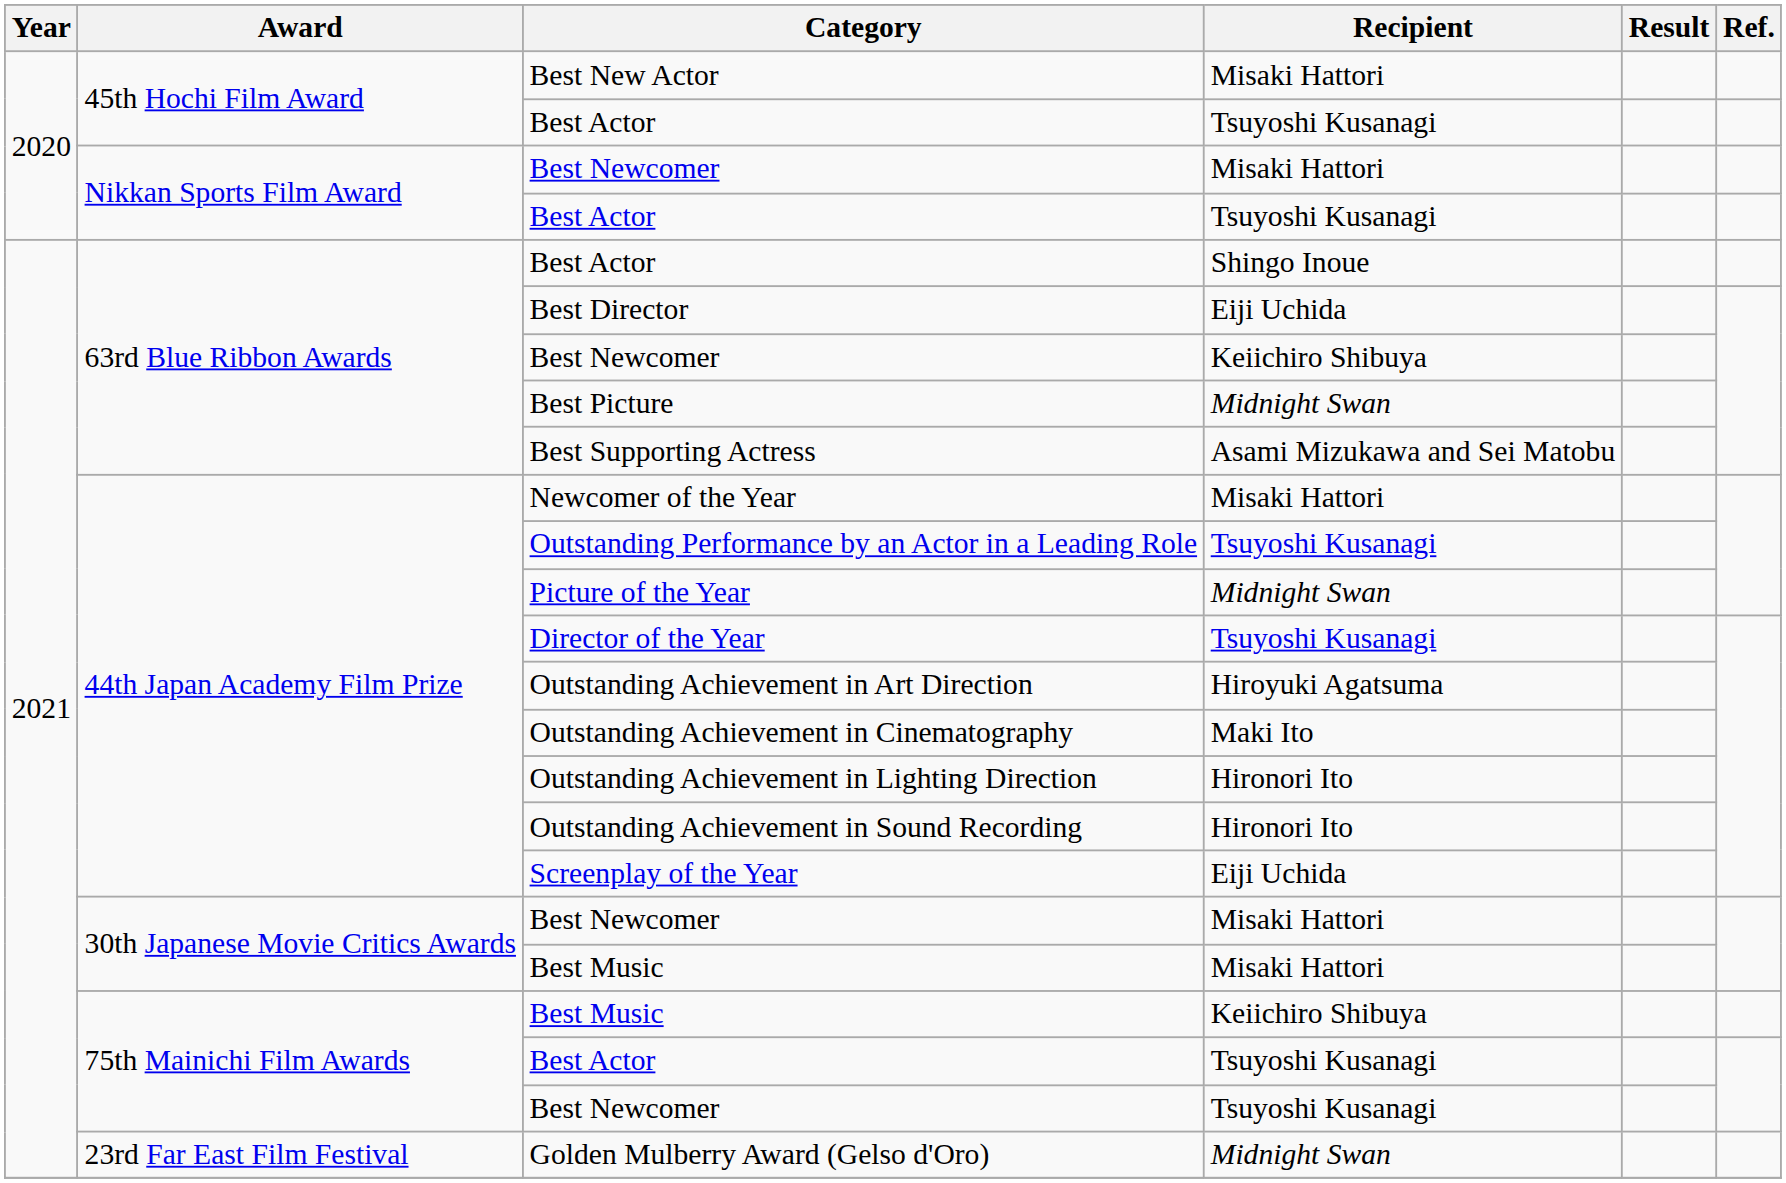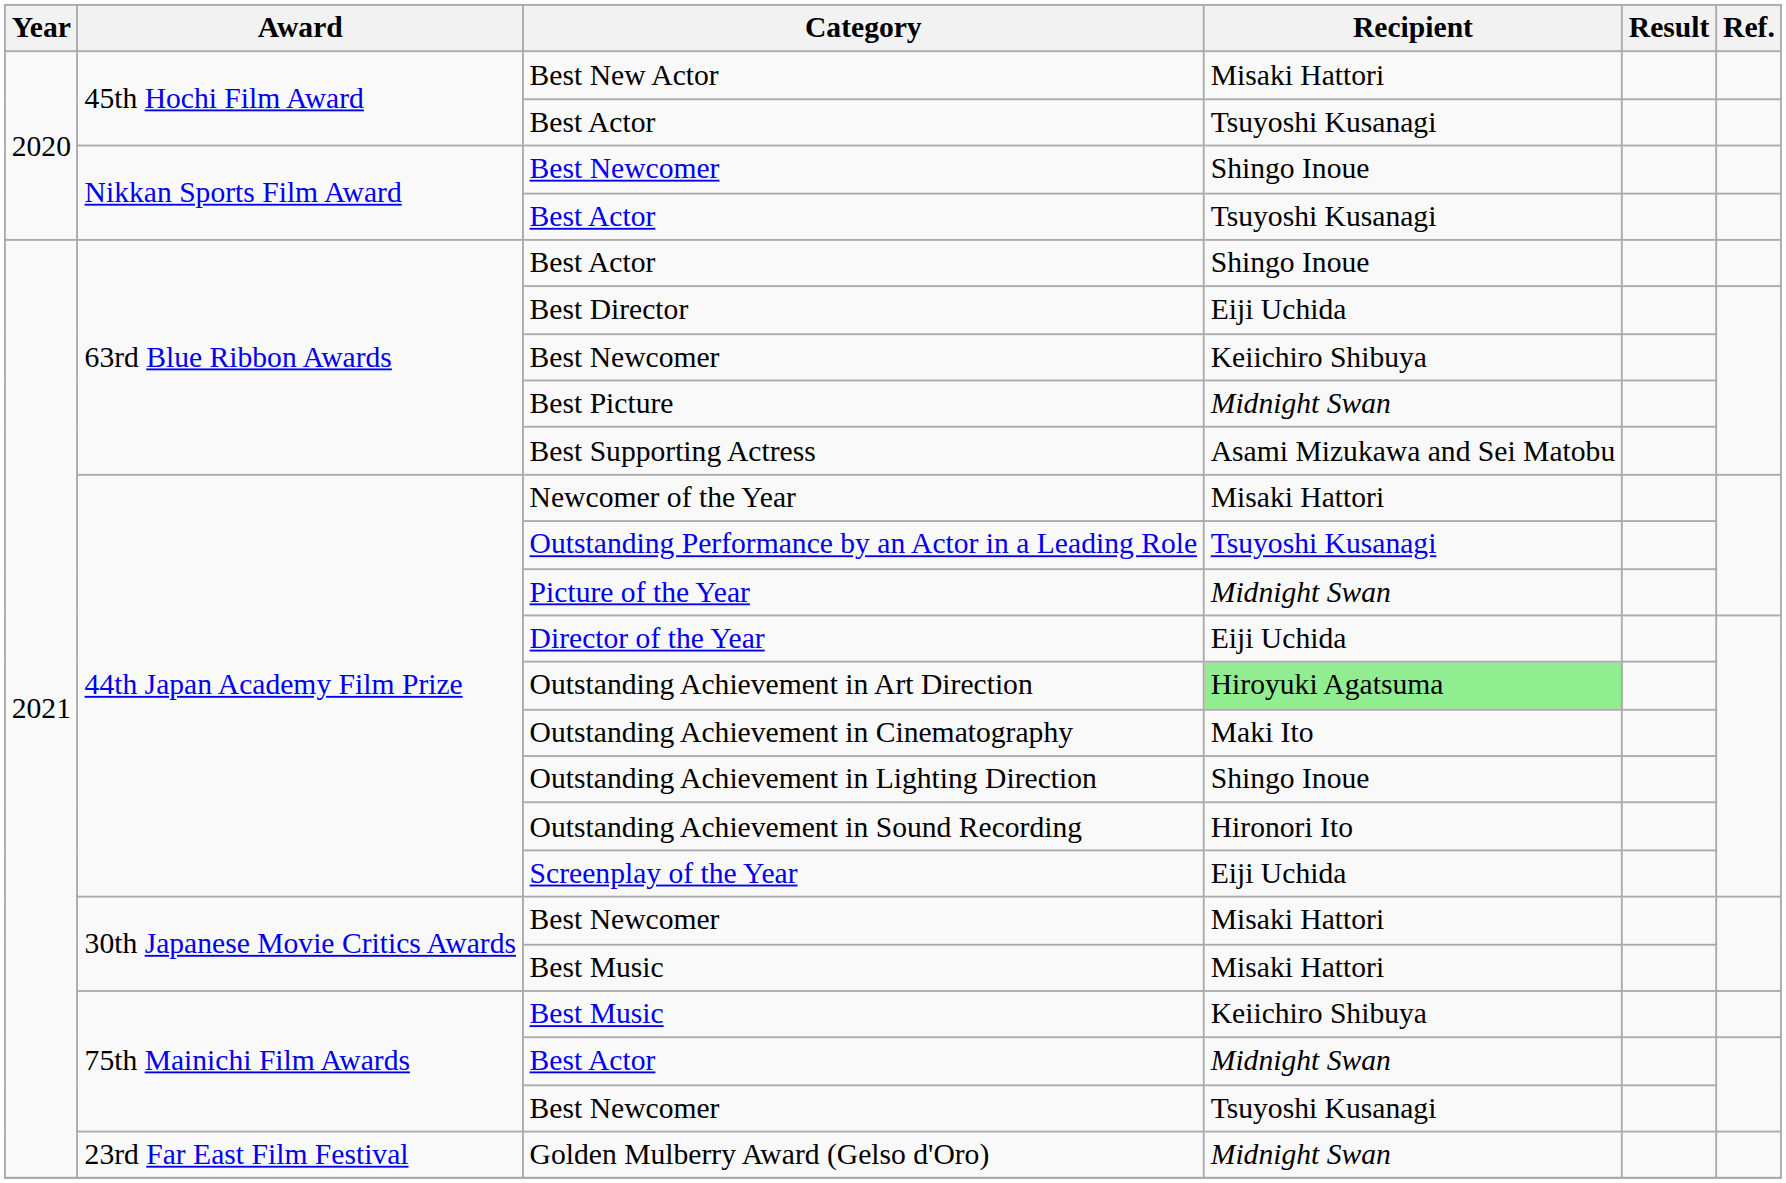 <table class="wikitable">
 <tr>
 <th>Year</th>
 <th>Award</th>
 <th>Category</th>
 <th>Recipient</th>
 <th>Result</th>
 <th>Ref.</th>
 </tr>
 <tr>
 <td rowspan="4">2020</td>
 <td rowspan="2">45th <a href='#'>Hochi Film Award</a></td>
 <td>Best New Actor</td>
 <td>Misaki Hattori</td>
 <td></td>
 <td></td>
 </tr>
 <tr>
 <td>Best Actor</td>
 <td>Tsuyoshi Kusanagi</td>
 <td></td>
 <td></td>
 </tr>
 <tr>
 <td rowspan=2><a href='#'>Nikkan Sports Film Award</a></td>
 <td><a href='#'>Best Newcomer</a></td>
-<td>Misaki Hattori</td>
+<td>Shingo Inoue</td>
 <td></td>
 <td></td>
 </tr>
 <tr>
 <td><a href='#'>Best Actor</a></td>
 <td>Tsuyoshi Kusanagi</td>
 <td></td>
 <td></td>
 </tr>
 <tr>
 <td rowspan="20">2021</td>
 <td rowspan="5">63rd <a href='#'>Blue Ribbon Awards</a></td>
 <td>Best Actor</td>
 <td>Shingo Inoue</td>
 <td></td>
 <td></td>
 </tr>
 <tr>
 <td>Best Director</td>
 <td>Eiji Uchida</td>
 <td></td>
 <td rowspan="4"></td>
 </tr>
 <tr>
 <td>Best Newcomer</td>
 <td>Keiichiro Shibuya</td>
 <td></td>
 </tr>
 <tr>
 <td>Best Picture</td>
 <td><em>Midnight Swan</em></td>
 <td></td>
 </tr>
 <tr>
 <td>Best Supporting Actress</td>
 <td>Asami Mizukawa and Sei Matobu</td>
 <td></td>
 </tr>
 <tr>
 <td rowspan=9><a href='#'>44th Japan Academy Film Prize</a></td>
 <td>Newcomer of the Year</td>
 <td>Misaki Hattori</td>
 <td></td>
 <td rowspan=3></td>
 </tr>
 <tr>
 <td><a href='#'>Outstanding Performance by an Actor in a Leading Role</a></td>
 <td><a href='#'>Tsuyoshi Kusanagi</a></td>
 <td></td>
 </tr>
 <tr>
 <td><a href='#'>Picture of the Year</a></td>
 <td><em>Midnight Swan</em></td>
 <td></td>
 </tr>
 <tr>
 <td><a href='#'>Director of the Year</a></td>
-<td><a href='#'>Tsuyoshi Kusanagi</a></td>
+<td>Eiji Uchida</td>
 <td></td>
 <td rowspan=6></td>
 </tr>
 <tr>
 <td>Outstanding Achievement in Art Direction</td>
-<td>Hiroyuki Agatsuma</td>
+<td style="background: lightgreen;">Hiroyuki Agatsuma</td>
 <td></td>
 </tr>
 <tr>
 <td>Outstanding Achievement in Cinematography</td>
 <td>Maki Ito</td>
 <td></td>
 </tr>
 <tr>
 <td>Outstanding Achievement in Lighting Direction</td>
-<td>Hironori Ito</td>
+<td>Shingo Inoue</td>
 <td></td>
 </tr>
 <tr>
 <td>Outstanding Achievement in Sound Recording</td>
 <td>Hironori Ito</td>
 <td></td>
 </tr>
 <tr>
 <td><a href='#'>Screenplay of the Year</a></td>
 <td>Eiji Uchida</td>
 <td></td>
 </tr>
 <tr>
 <td rowspan=2>30th <a href='#'>Japanese Movie Critics Awards</a></td>
 <td>Best Newcomer</td>
 <td>Misaki Hattori</td>
 <td></td>
 <td rowspan="2"></td>
 </tr>
 <tr>
 <td>Best Music</td>
 <td>Misaki Hattori</td>
 <td></td>
 </tr>
 <tr>
 <td rowspan=3>75th <a href='#'>Mainichi Film Awards</a></td>
 <td><a href='#'>Best Music</a></td>
 <td>Keiichiro Shibuya</td>
 <td></td>
 <td></td>
 </tr>
 <tr>
 <td><a href='#'>Best Actor</a></td>
-<td>Tsuyoshi Kusanagi</td>
+<td><em>Midnight Swan</em></td>
 <td></td>
 <td rowspan="2"></td>
 </tr>
 <tr>
 <td>Best Newcomer</td>
 <td>Tsuyoshi Kusanagi</td>
 <td></td>
 </tr>
 <tr>
 <td>23rd <a href='#'>Far East Film Festival</a></td>
 <td>Golden Mulberry Award (Gelso d'Oro)</td>
 <td><em>Midnight Swan</em></td>
 <td></td>
 <td></td>
 </tr>
 <tr>
 </tr>
 </table>
